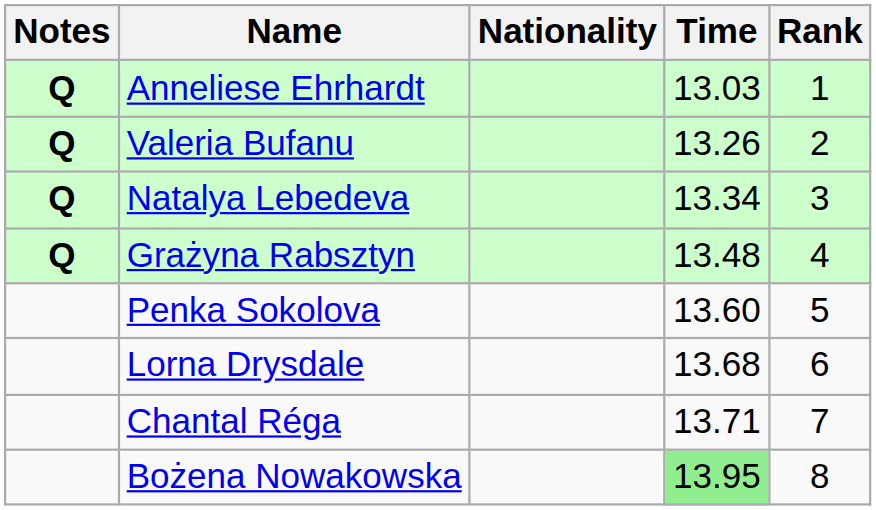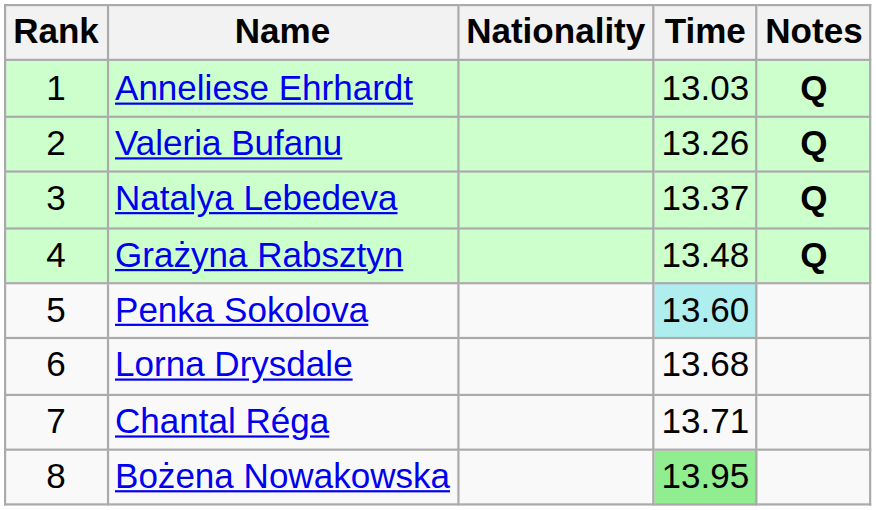 <table class="wikitable sortable" style="text-align:center">
 <tr>
-<th>Notes</th>
+<th>Rank</th>
 <th>Name</th>
 <th>Nationality</th>
 <th>Time</th>
-<th>Rank</th>
+<th>Notes</th>
 </tr>
 <tr bgcolor=ccffcc>
-<td><strong>Q</strong></td>
+<td>1</td>
 <td align=left><a href='#'>Anneliese Ehrhardt</a></td>
 <td align=left></td>
 <td>13.03</td>
-<td>1</td>
+<td><strong>Q</strong></td>
 </tr>
 <tr bgcolor=ccffcc>
-<td><strong>Q</strong></td>
+<td>2</td>
 <td align=left><a href='#'>Valeria Bufanu</a></td>
 <td align=left></td>
 <td>13.26</td>
-<td>2</td>
+<td><strong>Q</strong></td>
 </tr>
 <tr bgcolor=ccffcc>
-<td><strong>Q</strong></td>
+<td>3</td>
 <td align=left><a href='#'>Natalya Lebedeva</a></td>
 <td align=left></td>
-<td>13.34</td>
-<td>3</td>
+<td>13.37</td>
+<td><strong>Q</strong></td>
 </tr>
 <tr bgcolor=ccffcc>
-<td><strong>Q</strong></td>
+<td>4</td>
 <td align=left><a href='#'>Grażyna Rabsztyn</a></td>
 <td align=left></td>
 <td>13.48</td>
-<td>4</td>
+<td><strong>Q</strong></td>
 </tr>
 <tr>
-<td></td>
+<td>5</td>
 <td align=left><a href='#'>Penka Sokolova</a></td>
 <td align=left></td>
-<td>13.60</td>
-<td>5</td>
+<td style="background: paleturquoise;">13.60</td>
+<td></td>
 </tr>
 <tr>
-<td></td>
+<td>6</td>
 <td align=left><a href='#'>Lorna Drysdale</a></td>
 <td align=left></td>
 <td>13.68</td>
-<td>6</td>
+<td></td>
 </tr>
 <tr>
-<td></td>
+<td>7</td>
 <td align=left><a href='#'>Chantal Réga</a></td>
 <td align=left></td>
 <td>13.71</td>
-<td>7</td>
+<td></td>
 </tr>
 <tr>
-<td></td>
+<td>8</td>
 <td align=left><a href='#'>Bożena Nowakowska</a></td>
 <td align=left></td>
 <td style="background: lightgreen;">13.95</td>
-<td>8</td>
+<td></td>
 </tr>
 </table>
